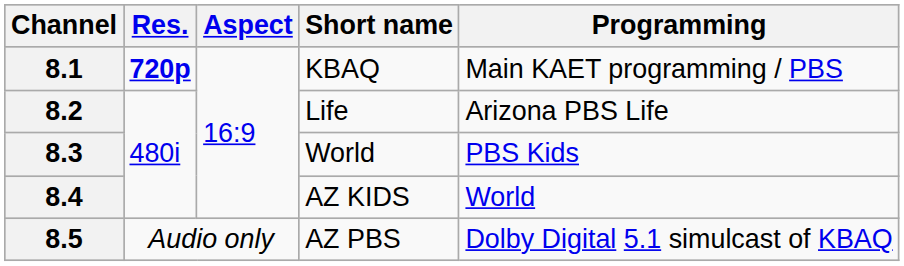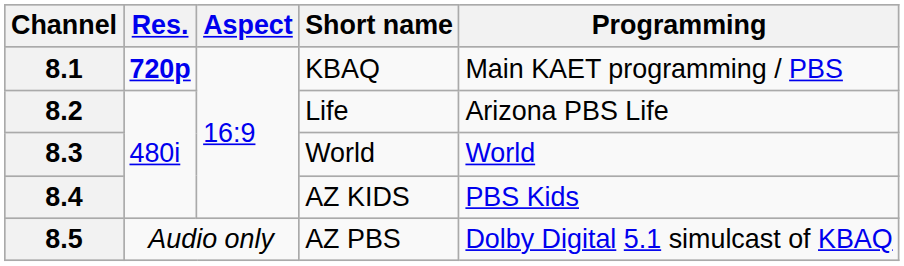 <table class="wikitable">
 <tr>
 <th scope = "col">Channel</th>
 <th scope = "col"><a href='#'>Res.</a></th>
 <th scope = "col"><a href='#'>Aspect</a></th>
 <th scope = "col">Short name</th>
 <th scope = "col">Programming</th>
 </tr>
 <tr>
 <th scope = "row">8.1</th>
 <td><strong><a href='#'>720p</a></strong></td>
 <td rowspan=4><a href='#'>16:9</a></td>
 <td>KBAQ</td>
 <td>Main KAET programming / <a href='#'>PBS</a></td>
 </tr>
 <tr>
 <th scope = "row">8.2</th>
 <td rowspan=3><a href='#'>480i</a></td>
 <td>Life</td>
 <td>Arizona PBS Life</td>
 </tr>
 <tr>
 <th scope = "row">8.3</th>
 <td>World</td>
-<td><a href='#'>PBS Kids</a></td>
+<td><a href='#'>World</a></td>
 </tr>
 <tr>
 <th scope = "row">8.4</th>
 <td>AZ KIDS</td>
-<td><a href='#'>World</a></td>
+<td><a href='#'>PBS Kids</a></td>
 </tr>
 <tr>
 <th scope = "row">8.5</th>
 <td colspan=2 align="center"><em>Audio only</em></td>
 <td>AZ PBS</td>
 <td><a href='#'>Dolby Digital</a> <a href='#'>5.1</a> simulcast of <a href='#'>KBAQ</a></td>
 </tr>
 </table>
